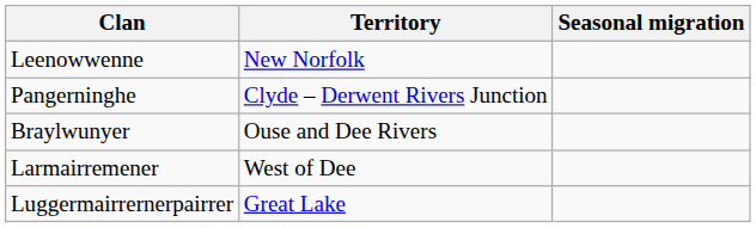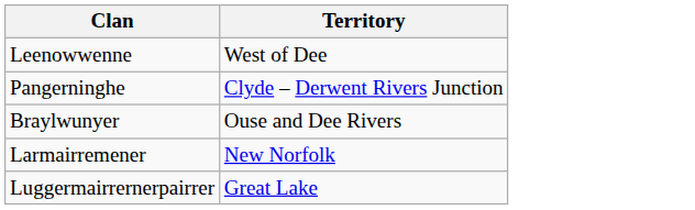 <table class="wikitable">
 <tr>
 <th>Clan</th>
 <th>Territory</th>
-<th>Seasonal migration</th>
 </tr>
 <tr>
 <td>Leenowwenne</td>
-<td><a href='#'>New Norfolk</a></td>
-<td></td>
+<td>West of Dee</td>
 </tr>
 <tr>
 <td>Pangerninghe</td>
 <td><a href='#'>Clyde</a> – <a href='#'>Derwent Rivers</a> Junction</td>
-<td></td>
 </tr>
 <tr>
 <td>Braylwunyer</td>
 <td>Ouse and Dee Rivers</td>
-<td></td>
 </tr>
 <tr>
 <td>Larmairremener</td>
-<td>West of Dee</td>
-<td></td>
+<td><a href='#'>New Norfolk</a></td>
 </tr>
 <tr>
 <td>Luggermairrernerpairrer</td>
 <td><a href='#'>Great Lake</a></td>
-<td></td>
 </tr>
 </table>
